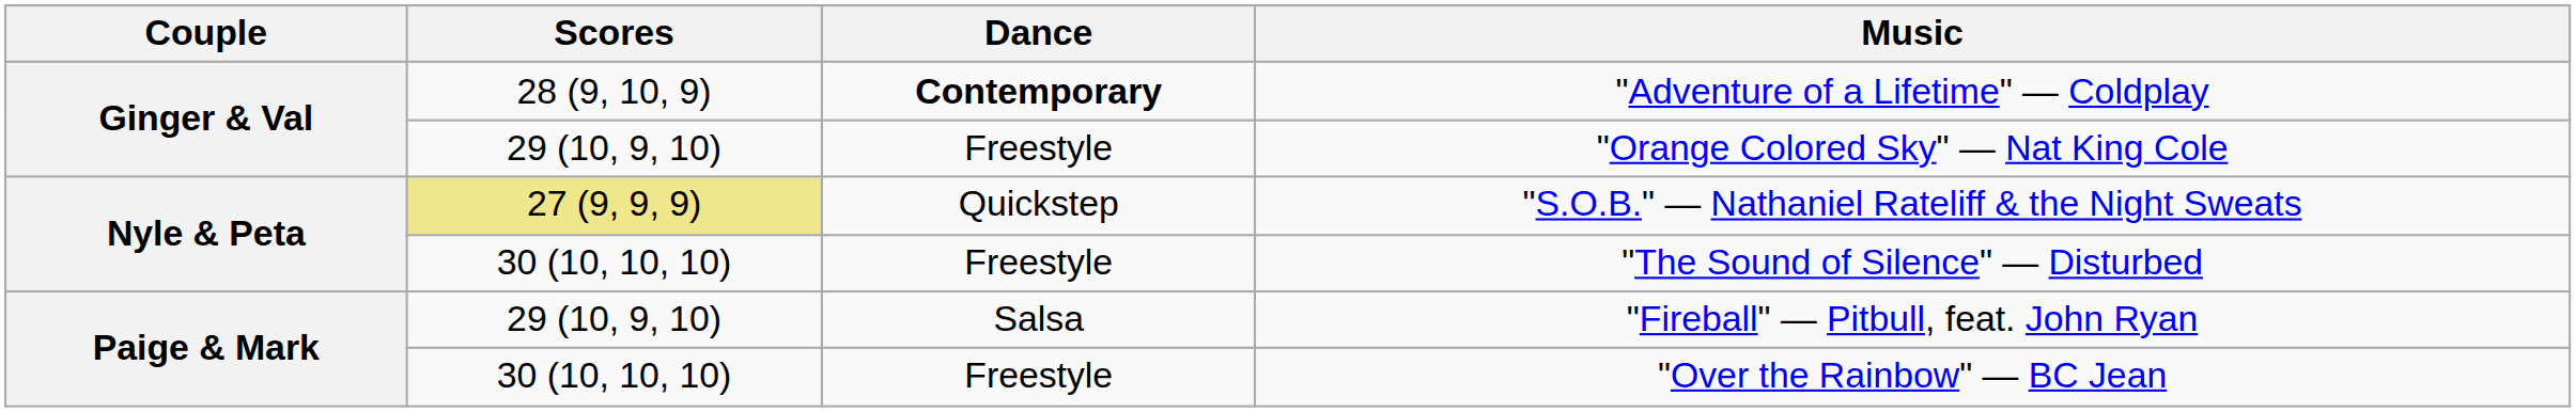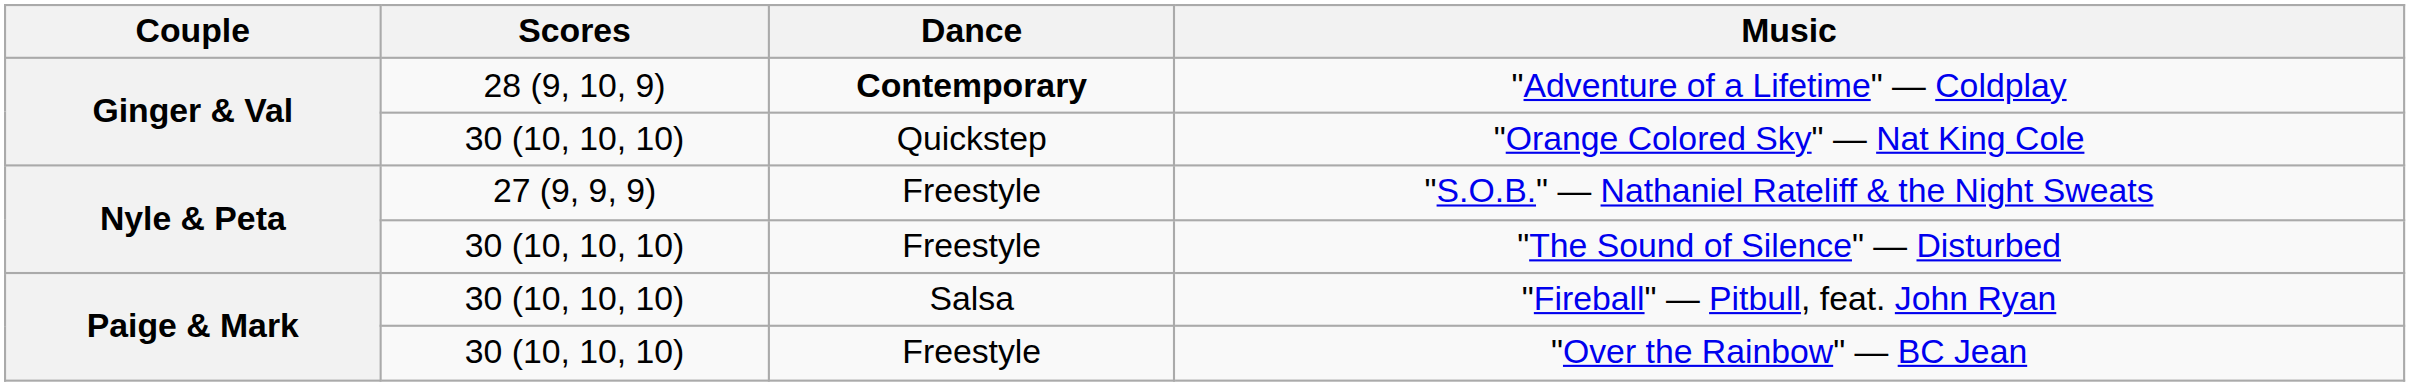 <table class="wikitable sortable" style="text-align:center; width:90%">
 <tr>
 <th scope="col">Couple</th>
 <th scope="col">Scores</th>
 <th scope="col" class="unsortable">Dance</th>
 <th scope="col" class="unsortable">Music</th>
 </tr>
 <tr>
 <th scope="row" rowspan=2>Ginger & Val</th>
 <td>28 (9, 10, 9)</td>
 <td><strong>Contemporary</strong></td>
 <td>"<a href='#'>Adventure of a Lifetime</a>" — <a href='#'>Coldplay</a></td>
 </tr>
 <tr>
-<td>29 (10, 9, 10)</td>
-<td>Freestyle</td>
+<td>30 (10, 10, 10)</td>
+<td>Quickstep</td>
 <td>"<a href='#'>Orange Colored Sky</a>" — <a href='#'>Nat King Cole</a></td>
 </tr>
 <tr>
 <th scope="row" rowspan=2>Nyle & Peta</th>
-<td style="background: khaki;">27 (9, 9, 9)</td>
-<td>Quickstep</td>
+<td>27 (9, 9, 9)</td>
+<td>Freestyle</td>
 <td>"<a href='#'>S.O.B.</a>" — <a href='#'>Nathaniel Rateliff & the Night Sweats</a></td>
 </tr>
 <tr>
 <td>30 (10, 10, 10)</td>
 <td>Freestyle</td>
 <td>"<a href='#'>The Sound of Silence</a>" — <a href='#'>Disturbed</a></td>
 </tr>
 <tr>
 <th scope="row" rowspan=2>Paige & Mark</th>
-<td>29 (10, 9, 10)</td>
+<td>30 (10, 10, 10)</td>
 <td>Salsa</td>
 <td>"<a href='#'>Fireball</a>" — <a href='#'>Pitbull</a>, feat. <a href='#'>John Ryan</a></td>
 </tr>
 <tr>
 <td>30 (10, 10, 10)</td>
 <td>Freestyle</td>
 <td>"<a href='#'>Over the Rainbow</a>" — <a href='#'>BC Jean</a></td>
 </tr>
 </table>
